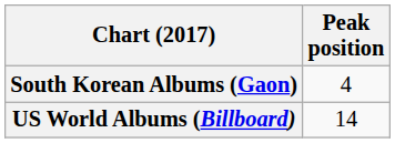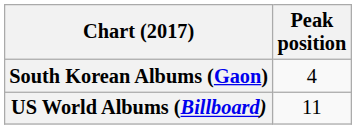 <table class="wikitable plainrowheaders sortable" border="1" style="text-align:center;">
 <tr>
 <th scope="col">Chart (2017)</th>
 <th scope="col">Peak<br>position</th>
 </tr>
 <tr>
 <th scope="row">South Korean Albums (<a href='#'>Gaon</a>)</th>
 <td>4</td>
 </tr>
 <tr>
 <th scope="row">US World Albums (<em><a href='#'>Billboard</a>)</em></th>
-<td>14</td>
+<td>11</td>
 </tr>
 </table>
